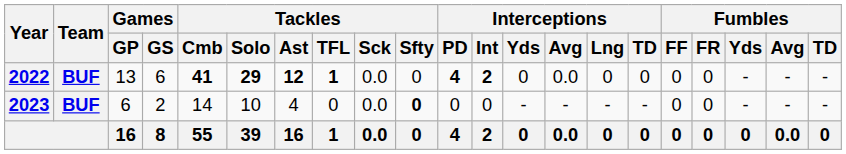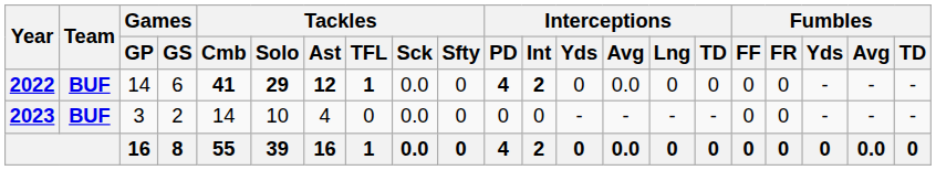 <table class="wikitable" style="text-align: center;">
 <tr>
 <th rowspan="2">Year</th>
 <th rowspan="2">Team</th>
 <th colspan="2">Games</th>
 <th colspan="6">Tackles</th>
 <th colspan="6">Interceptions</th>
 <th colspan="5">Fumbles</th>
 </tr>
 <tr>
 <th>GP</th>
 <th>GS</th>
 <th>Cmb</th>
 <th>Solo</th>
 <th>Ast</th>
 <th>TFL</th>
 <th>Sck</th>
 <th>Sfty</th>
 <th>PD</th>
 <th>Int</th>
 <th>Yds</th>
 <th>Avg</th>
 <th>Lng</th>
 <th>TD</th>
 <th>FF</th>
 <th>FR</th>
 <th>Yds</th>
 <th>Avg</th>
 <th>TD</th>
 </tr>
 <tr>
 <th><a href='#'>2022</a></th>
 <th><a href='#'>BUF</a></th>
-<td>13</td>
+<td>14</td>
 <td>6</td>
 <td><strong>41</strong></td>
 <td><strong>29</strong></td>
 <td><strong>12</strong></td>
 <td><strong>1</strong></td>
 <td>0.0</td>
 <td>0</td>
 <td><strong>4</strong></td>
 <td><strong>2</strong></td>
 <td>0</td>
 <td>0.0</td>
 <td>0</td>
 <td>0</td>
 <td>0</td>
 <td>0</td>
 <td>-</td>
 <td>-</td>
 <td>-</td>
 </tr>
 <tr>
 <th><a href='#'>2023</a></th>
 <th><a href='#'>BUF</a></th>
-<td>6</td>
+<td>3</td>
 <td>2</td>
 <td>14</td>
 <td>10</td>
 <td>4</td>
 <td>0</td>
 <td>0.0</td>
-<td><strong>0</strong></td>
+<td>0</td>
 <td>0</td>
 <td>0</td>
 <td>-</td>
 <td>-</td>
 <td>-</td>
 <td>-</td>
 <td>0</td>
 <td>0</td>
 <td>-</td>
 <td>-</td>
 <td>-</td>
 </tr>
 <tr>
 <th colspan="2"></th>
 <th>16</th>
 <th>8</th>
 <th>55</th>
 <th>39</th>
 <th>16</th>
 <th>1</th>
 <th>0.0</th>
 <th>0</th>
 <th>4</th>
 <th>2</th>
 <th>0</th>
 <th>0.0</th>
 <th>0</th>
 <th>0</th>
 <th>0</th>
 <th>0</th>
 <th>0</th>
 <th>0.0</th>
 <th>0</th>
 </tr>
 </table>
